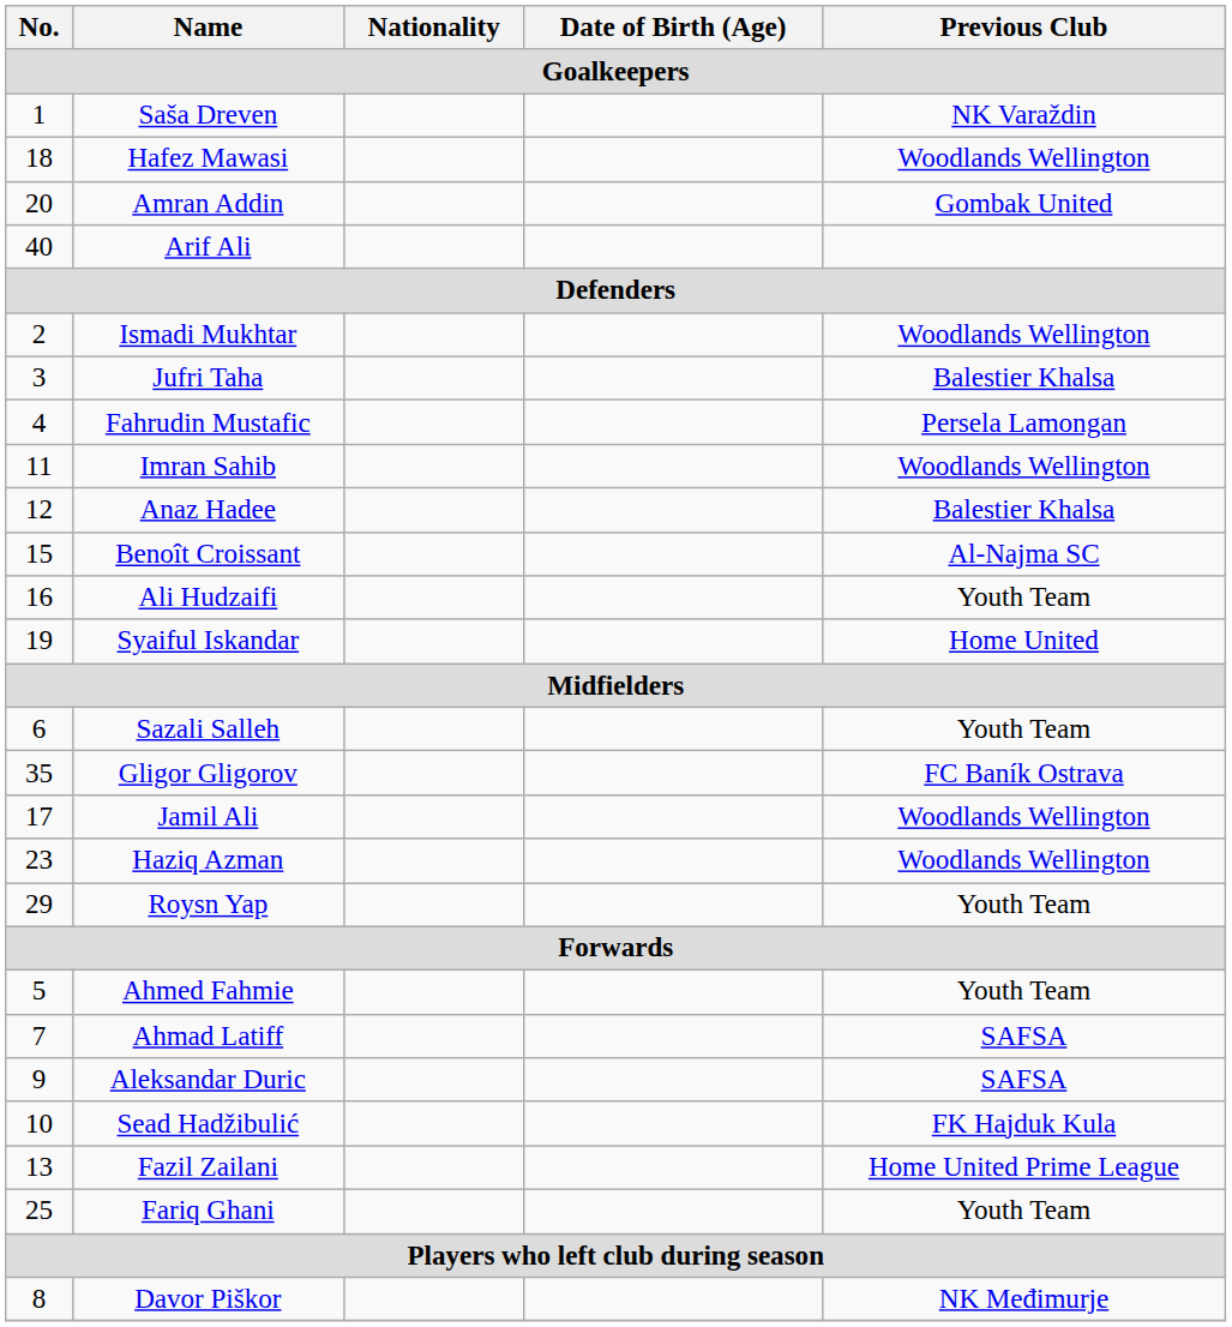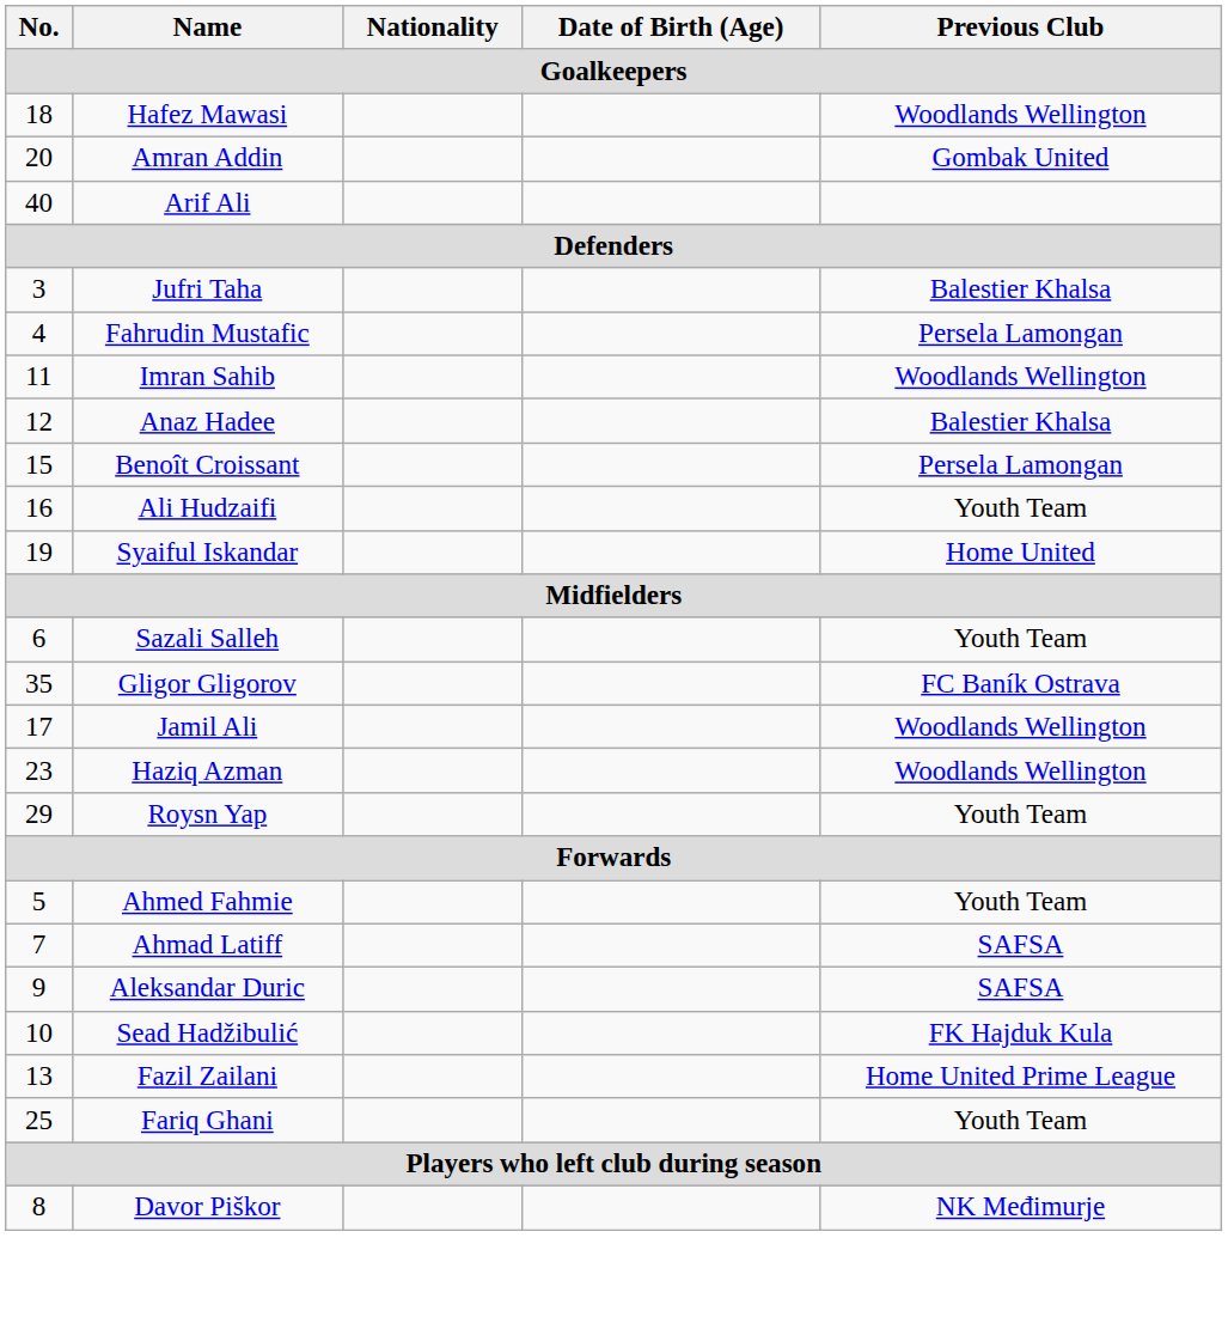 <table class="wikitable" style="text-align:center; font-size:100%; width:80%;">
 <tr>
 <th style="background:#yellow; color:black; text-align:center;">No.</th>
 <th style="background:#yellow; color:black; text-align:center;">Name</th>
 <th style="background:#yellow; color:black; text-align:center;">Nationality</th>
 <th style="background:#yellow; color:black; text-align:center;">Date of Birth (Age)</th>
 <th style="background:#yellow; color:black; text-align:center;">Previous Club</th>
 </tr>
 <tr>
 <th colspan="5" style="background:#dcdcdc; text-align:center;">Goalkeepers</th>
-</tr>
-<tr>
-<td>1</td>
-<td><a href='#'>Saša Dreven</a></td>
-<td></td>
-<td></td>
-<td> <a href='#'>NK Varaždin</a></td>
 </tr>
 <tr>
 <td>18</td>
 <td><a href='#'>Hafez Mawasi</a></td>
 <td></td>
 <td></td>
 <td> <a href='#'>Woodlands Wellington</a></td>
 </tr>
 <tr>
 <td>20</td>
 <td><a href='#'>Amran Addin</a></td>
 <td></td>
 <td></td>
 <td> <a href='#'>Gombak United</a></td>
 </tr>
 <tr>
 <td>40</td>
 <td><a href='#'>Arif Ali</a></td>
 <td></td>
 <td></td>
 <td></td>
 </tr>
 <tr>
 <th colspan="5" style="background:#dcdcdc; text-align:center;">Defenders</th>
-</tr>
-<tr>
-<td>2</td>
-<td><a href='#'>Ismadi Mukhtar</a></td>
-<td></td>
-<td></td>
-<td> <a href='#'>Woodlands Wellington</a></td>
 </tr>
 <tr>
 <td>3</td>
 <td><a href='#'>Jufri Taha</a></td>
 <td></td>
 <td></td>
 <td> <a href='#'>Balestier Khalsa</a></td>
 </tr>
 <tr>
 <td>4</td>
 <td><a href='#'>Fahrudin Mustafic</a></td>
 <td></td>
 <td></td>
 <td> <a href='#'>Persela Lamongan</a></td>
 </tr>
 <tr>
 <td>11</td>
 <td><a href='#'>Imran Sahib</a></td>
 <td></td>
 <td></td>
 <td> <a href='#'>Woodlands Wellington</a></td>
 </tr>
 <tr>
 <td>12</td>
 <td><a href='#'>Anaz Hadee</a></td>
 <td></td>
 <td></td>
 <td> <a href='#'>Balestier Khalsa</a></td>
 </tr>
 <tr>
 <td>15</td>
 <td><a href='#'>Benoît Croissant</a></td>
 <td></td>
 <td></td>
-<td> <a href='#'>Al-Najma SC</a></td>
+<td> <a href='#'>Persela Lamongan</a></td>
 </tr>
 <tr>
 <td>16</td>
 <td><a href='#'>Ali Hudzaifi</a></td>
 <td></td>
 <td></td>
 <td>Youth Team</td>
 </tr>
 <tr>
 <td>19</td>
 <td><a href='#'>Syaiful Iskandar</a></td>
 <td></td>
 <td></td>
 <td> <a href='#'>Home United</a></td>
 </tr>
 <tr>
 <th colspan="5" style="background:#dcdcdc; text-align:center;">Midfielders</th>
 </tr>
 <tr>
 <td>6</td>
 <td><a href='#'>Sazali Salleh</a></td>
 <td></td>
 <td></td>
 <td>Youth Team</td>
 </tr>
 <tr>
 <td>35</td>
 <td><a href='#'>Gligor Gligorov</a></td>
 <td></td>
 <td></td>
 <td> <a href='#'>FC Baník Ostrava</a></td>
 </tr>
 <tr>
 <td>17</td>
 <td><a href='#'>Jamil Ali</a></td>
 <td></td>
 <td></td>
 <td> <a href='#'>Woodlands Wellington</a></td>
 </tr>
 <tr>
 <td>23</td>
 <td><a href='#'>Haziq Azman</a></td>
 <td></td>
 <td></td>
 <td> <a href='#'>Woodlands Wellington</a></td>
 </tr>
 <tr>
 <td>29</td>
 <td><a href='#'>Roysn Yap</a></td>
 <td></td>
 <td></td>
 <td>Youth Team</td>
 </tr>
 <tr>
 <th colspan="5" style="background:#dcdcdc; text-align:center;">Forwards</th>
 </tr>
 <tr>
 <td>5</td>
 <td><a href='#'>Ahmed Fahmie</a></td>
 <td></td>
 <td></td>
 <td>Youth Team</td>
 </tr>
 <tr>
 <td>7</td>
 <td><a href='#'>Ahmad Latiff</a></td>
 <td></td>
 <td></td>
 <td> <a href='#'>SAFSA</a></td>
 </tr>
 <tr>
 <td>9</td>
 <td><a href='#'>Aleksandar Duric</a></td>
 <td></td>
 <td></td>
 <td> <a href='#'>SAFSA</a></td>
 </tr>
 <tr>
 <td>10</td>
 <td><a href='#'>Sead Hadžibulić</a></td>
 <td></td>
 <td></td>
 <td> <a href='#'>FK Hajduk Kula</a></td>
 </tr>
 <tr>
 <td>13</td>
 <td><a href='#'>Fazil Zailani</a></td>
 <td></td>
 <td></td>
 <td> <a href='#'>Home United Prime League</a></td>
 </tr>
 <tr>
 <td>25</td>
 <td><a href='#'>Fariq Ghani</a></td>
 <td></td>
 <td></td>
 <td>Youth Team</td>
 </tr>
 <tr>
 <th colspan="5" style="background:#dcdcdc; text-align:center;">Players who left club during season</th>
 </tr>
 <tr>
 <td>8</td>
 <td><a href='#'>Davor Piškor</a></td>
 <td></td>
 <td></td>
 <td> <a href='#'>NK Međimurje</a></td>
 </tr>
 <tr>
 </tr>
 </table>
